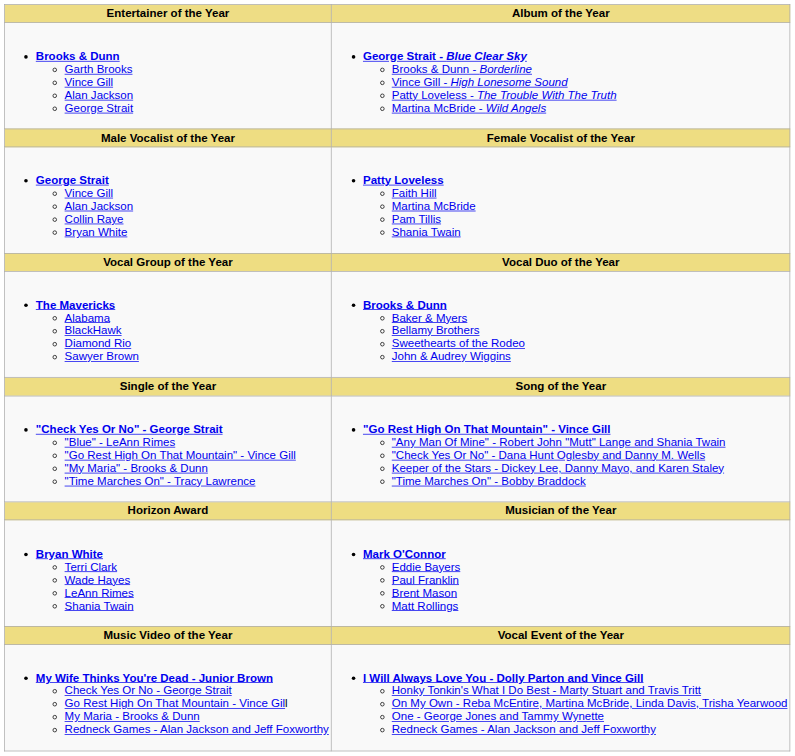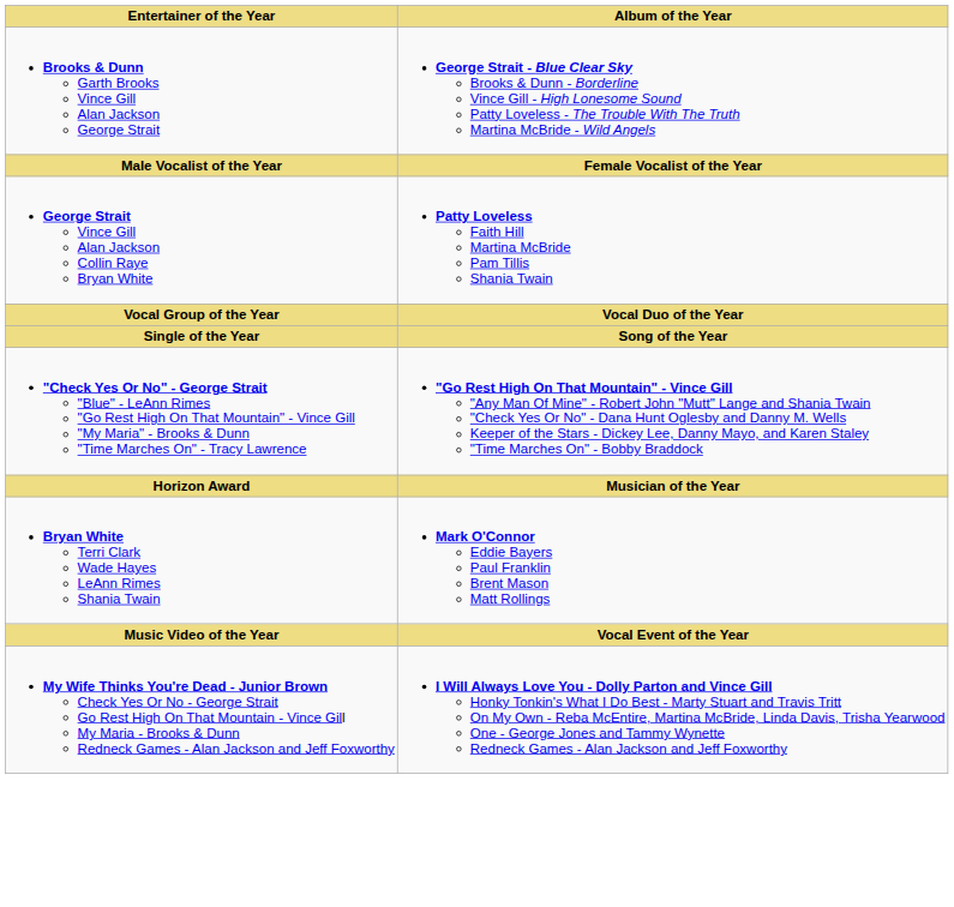 <table class="wikitable">
 <tr>
 <th style="background:#EEDD85; width=50%">Entertainer of the Year</th>
 <th style="background:#EEDD85; width=50%">Album of the Year</th>
 </tr>
 <tr>
 <td valign="top"><br><ul><li><strong><a href='#'>Brooks & Dunn</a></strong><ul><li><a href='#'>Garth Brooks</a></li><li><a href='#'>Vince Gill</a></li><li><a href='#'>Alan Jackson</a></li><li><a href='#'>George Strait</a></li></ul></li></ul></td>
 <td valign="top"><br><ul><li><strong><a href='#'>George Strait - <em>Blue Clear Sky</em></a></strong><ul><li><a href='#'>Brooks & Dunn - <em>Borderline</em></a></li><li><a href='#'>Vince Gill - <em>High Lonesome Sound</em></a></li><li><a href='#'>Patty Loveless - <em>The Trouble With The Truth</em></a></li><li><a href='#'>Martina McBride - <em>Wild Angels</em></a></li></ul></li></ul></td>
 </tr>
 <tr>
 <th style="background:#EEDD82; width=50%">Male Vocalist of the Year</th>
 <th style="background:#EEDD82; width=50%">Female Vocalist of the Year</th>
 </tr>
 <tr>
 <td valign="top"><br><ul><li><strong><a href='#'>George Strait</a></strong><ul><li><a href='#'>Vince Gill</a></li><li><a href='#'>Alan Jackson</a></li><li><a href='#'>Collin Raye</a></li><li><a href='#'>Bryan White</a></li></ul></li></ul></td>
 <td valign="top"><br><ul><li><strong><a href='#'>Patty Loveless</a></strong><ul><li><a href='#'>Faith Hill</a></li><li><a href='#'>Martina McBride</a></li><li><a href='#'>Pam Tillis</a></li><li><a href='#'>Shania Twain</a></li></ul></li></ul></td>
 </tr>
 <tr>
 <th style="background:#EEDD82; width=50%">Vocal Group of the Year</th>
 <th style="background:#EEDD82; width=50%">Vocal Duo of the Year</th>
-</tr>
-<tr>
-<td valign="top"><br><ul><li><strong><a href='#'>The Mavericks</a></strong><ul><li><a href='#'>Alabama</a></li><li><a href='#'>BlackHawk</a></li><li><a href='#'>Diamond Rio</a></li><li><a href='#'>Sawyer Brown</a></li></ul></li></ul></td>
-<td valign="top"><br><ul><li><strong><a href='#'>Brooks & Dunn</a></strong><ul><li><a href='#'>Baker & Myers</a></li><li><a href='#'>Bellamy Brothers</a></li><li><a href='#'>Sweethearts of the Rodeo</a></li><li><a href='#'>John & Audrey Wiggins</a></li></ul></li></ul></td>
 </tr>
 <tr>
 <th style="background:#EEDD82; width=50%">Single of the Year</th>
 <th style="background:#EEDD82; width=50%">Song of the Year</th>
 </tr>
 <tr>
 <td valign="top"><br><ul><li><a href='#'><strong>"Check Yes Or No" - George Strait</strong></a><ul><li><a href='#'>"Blue" - LeAnn Rimes</a></li><li><a href='#'>"Go Rest High On That Mountain" - Vince Gill</a></li><li><a href='#'>"My Maria" - Brooks & Dunn</a></li><li><a href='#'>"Time Marches On" - Tracy Lawrence</a></li></ul></li></ul></td>
 <td valign="top"><br><ul><li><strong><a href='#'>"Go Rest High On That Mountain" - Vince Gill</a></strong><ul><li><a href='#'>"Any Man Of Mine" - Robert John "Mutt" Lange and Shania Twain</a></li><li><a href='#'>"Check Yes Or No" - Dana Hunt Oglesby and Danny M. Wells</a></li><li><a href='#'>Keeper of the Stars - Dickey Lee, Danny Mayo, and Karen Staley</a></li><li><a href='#'>"Time Marches On" - Bobby Braddock</a></li></ul></li></ul></td>
 </tr>
 <tr>
 <th style="background:#EEDD82; width=50%">Horizon Award</th>
 <th style="background:#EEDD82; width=50%">Musician of the Year</th>
 </tr>
 <tr>
 <td valign="top"><br><ul><li><strong><a href='#'>Bryan White</a></strong><ul><li><a href='#'>Terri Clark</a></li><li><a href='#'>Wade Hayes</a></li><li><a href='#'>LeAnn Rimes</a></li><li><a href='#'>Shania Twain</a></li></ul></li></ul></td>
 <td valign="top"><br><ul><li><strong><a href='#'>Mark O'Connor</a></strong><ul><li><a href='#'>Eddie Bayers</a></li><li><a href='#'>Paul Franklin</a></li><li><a href='#'>Brent Mason</a></li><li><a href='#'>Matt Rollings</a></li></ul></li></ul></td>
 </tr>
 <tr>
 <th style="background:#EEDD82; width=50%">Music Video of the Year</th>
 <th style="background:#EEDD82; width=50%">Vocal Event of the Year</th>
 </tr>
 <tr>
 <td valign="top"><br><ul><li><a href='#'><strong>My Wife Thinks You're Dead - Junior Brown</strong></a><ul><li><a href='#'>Check Yes Or No - George Strait</a></li><li><a href='#'>Go Rest High On That Mountain - Vince Gil</a>l</li><li><a href='#'>My Maria - Brooks & Dunn</a></li><li><a href='#'>Redneck Games - Alan Jackson and Jeff Foxworthy</a></li></ul></li></ul></td>
 <td valign="top"><br><ul><li><strong><a href='#'>I Will Always Love You - Dolly Parton and Vince Gill</a></strong><ul><li><a href='#'>Honky Tonkin's What I Do Best - Marty Stuart and Travis Tritt</a></li><li><a href='#'>On My Own - Reba McEntire, Martina McBride, Linda Davis, Trisha Yearwood</a></li><li><a href='#'>One - George Jones and Tammy Wynette</a></li><li><a href='#'>Redneck Games - Alan Jackson and Jeff Foxworthy</a></li></ul></li></ul></td>
 </tr>
 </table>
